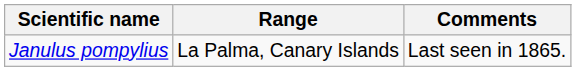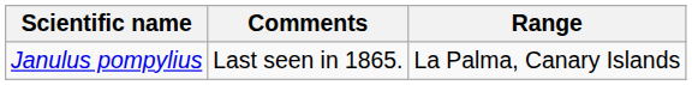 <table class="wikitable">
 <tr>
 <th>Scientific name</th>
+<th class="unsortable">Comments</th>
 <th>Range</th>
-<th class="unsortable">Comments</th>
 </tr>
 <tr>
 <td><em><a href='#'>Janulus pompylius</a></em></td>
+<td>Last seen in 1865.</td>
 <td>La Palma, Canary Islands</td>
-<td>Last seen in 1865.</td>
 </tr>
 </table>
